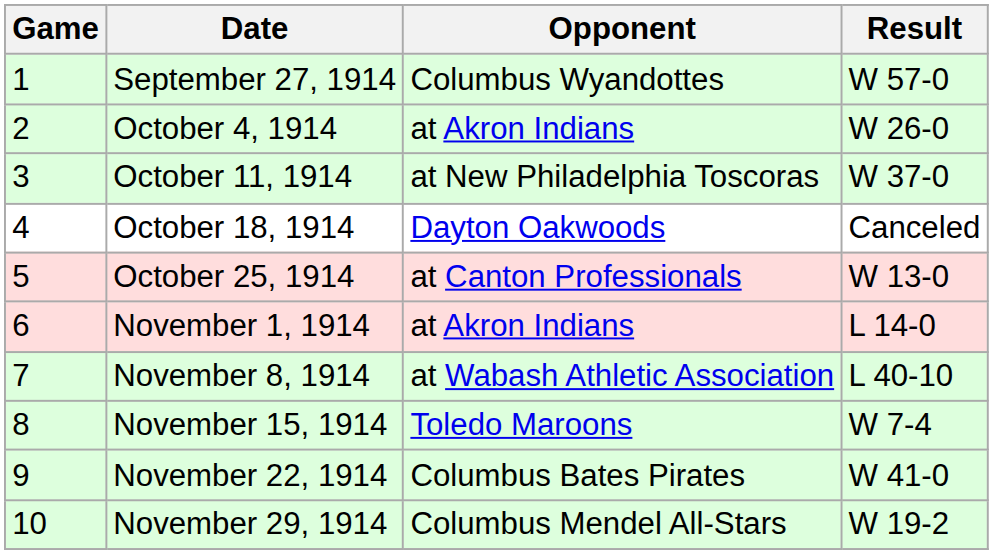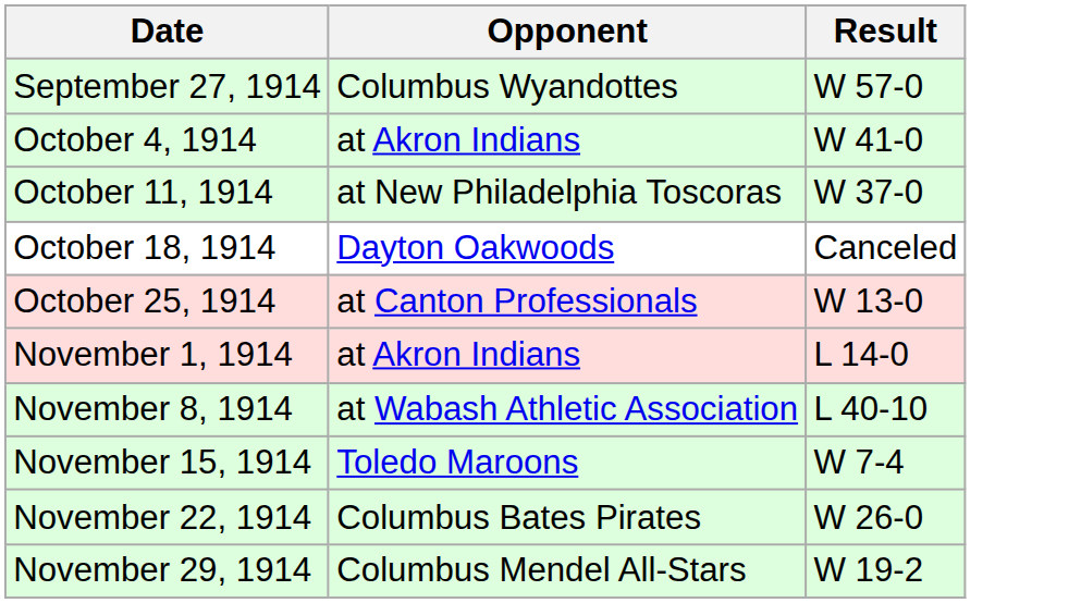 <table class="wikitable">
 <tr>
-<th>Game</th>
 <th>Date</th>
 <th>Opponent</th>
 <th>Result</th>
 </tr>
 <tr style="background: #ddffdd;">
-<td>1</td>
 <td>September 27, 1914</td>
 <td>Columbus Wyandottes</td>
 <td>W 57-0</td>
 </tr>
 <tr style="background: #ddffdd;">
-<td>2</td>
 <td>October 4, 1914</td>
 <td>at <a href='#'>Akron Indians</a></td>
-<td>W 26-0</td>
+<td>W 41-0</td>
 </tr>
 <tr style="background: #ddffdd;">
-<td>3</td>
 <td>October 11, 1914</td>
 <td>at New Philadelphia Toscoras</td>
 <td>W 37-0</td>
 </tr>
 <tr style="background: white;">
-<td>4</td>
 <td>October 18, 1914</td>
 <td><a href='#'>Dayton Oakwoods</a></td>
 <td>Canceled</td>
 </tr>
 <tr style="background: #ffdddd;">
-<td>5</td>
 <td>October 25, 1914</td>
 <td>at <a href='#'>Canton Professionals</a></td>
 <td>W 13-0</td>
 </tr>
 <tr style="background: #ffdddd;">
-<td>6</td>
 <td>November 1, 1914</td>
 <td>at <a href='#'>Akron Indians</a></td>
 <td>L 14-0</td>
 </tr>
 <tr style="background: #ddffdd;">
-<td>7</td>
 <td>November 8, 1914</td>
 <td>at <a href='#'>Wabash Athletic Association</a></td>
 <td>L 40-10</td>
 </tr>
 <tr style="background: #ddffdd;">
-<td>8</td>
 <td>November 15, 1914</td>
 <td><a href='#'>Toledo Maroons</a></td>
 <td>W 7-4</td>
 </tr>
 <tr style="background: #ddffdd;">
-<td>9</td>
 <td>November 22, 1914</td>
 <td>Columbus Bates Pirates</td>
-<td>W 41-0</td>
+<td>W 26-0</td>
 </tr>
 <tr style="background: #ddffdd;">
-<td>10</td>
 <td>November 29, 1914</td>
 <td>Columbus Mendel All-Stars</td>
 <td>W 19-2</td>
 </tr>
 </table>
